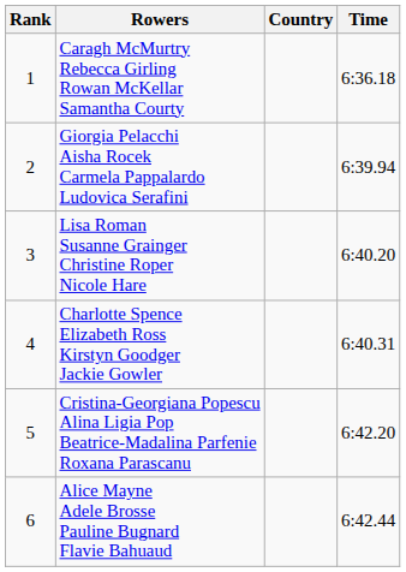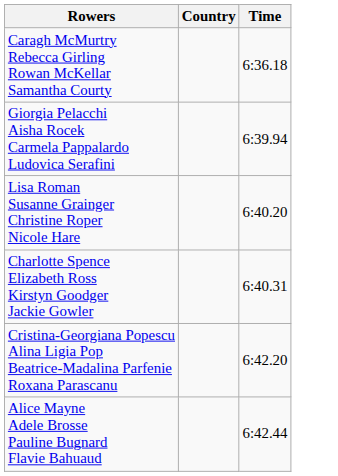 <table class="wikitable" style="text-align:center">
 <tr>
-<th>Rank</th>
 <th>Rowers</th>
 <th>Country</th>
 <th>Time</th>
 </tr>
 <tr>
-<td>1</td>
 <td align="left"><a href='#'>Caragh McMurtry</a><br><a href='#'>Rebecca Girling</a><br><a href='#'>Rowan McKellar</a><br><a href='#'>Samantha Courty</a></td>
 <td align="left"></td>
 <td>6:36.18</td>
 </tr>
 <tr>
-<td>2</td>
 <td align="left"><a href='#'>Giorgia Pelacchi</a><br><a href='#'>Aisha Rocek</a><br><a href='#'>Carmela Pappalardo</a><br><a href='#'>Ludovica Serafini</a></td>
 <td align="left"></td>
 <td>6:39.94</td>
 </tr>
 <tr>
-<td>3</td>
 <td align="left"><a href='#'>Lisa Roman</a><br><a href='#'>Susanne Grainger</a><br><a href='#'>Christine Roper</a><br><a href='#'>Nicole Hare</a></td>
 <td align="left"></td>
 <td>6:40.20</td>
 </tr>
 <tr>
-<td>4</td>
 <td align="left"><a href='#'>Charlotte Spence</a><br><a href='#'>Elizabeth Ross</a><br><a href='#'>Kirstyn Goodger</a><br><a href='#'>Jackie Gowler</a></td>
 <td align="left"></td>
 <td>6:40.31</td>
 </tr>
 <tr>
-<td>5</td>
 <td align="left"><a href='#'>Cristina-Georgiana Popescu</a><br><a href='#'>Alina Ligia Pop</a><br><a href='#'>Beatrice-Madalina Parfenie</a><br><a href='#'>Roxana Parascanu</a></td>
 <td align="left"></td>
 <td>6:42.20</td>
 </tr>
 <tr>
-<td>6</td>
 <td align="left"><a href='#'>Alice Mayne</a><br><a href='#'>Adele Brosse</a><br><a href='#'>Pauline Bugnard</a><br><a href='#'>Flavie Bahuaud</a></td>
 <td align="left"></td>
 <td>6:42.44</td>
 </tr>
 </table>
